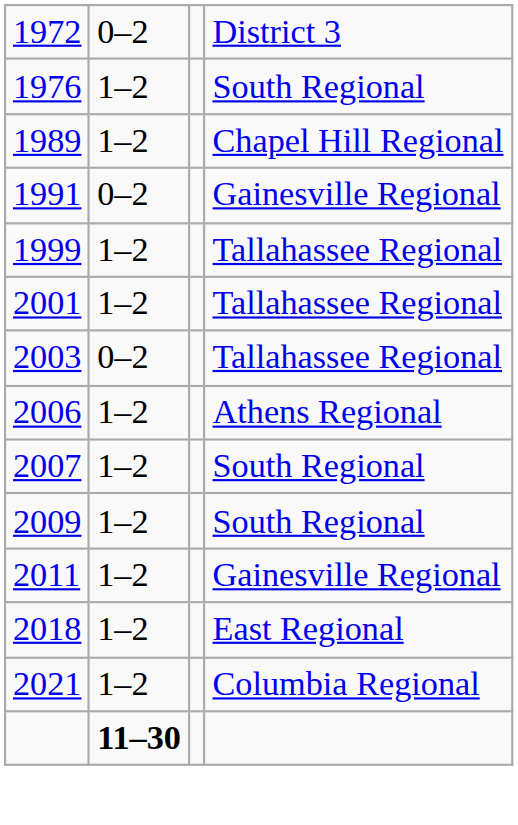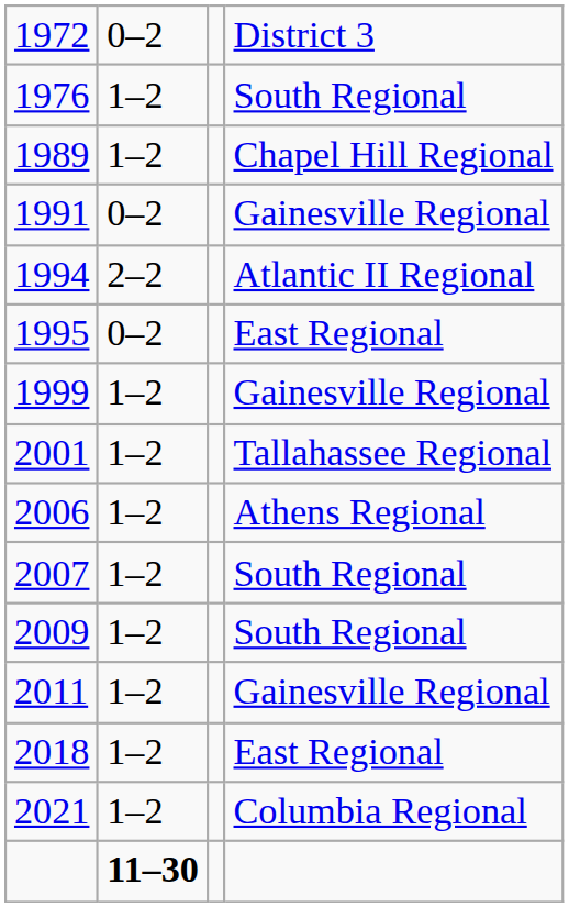 <table class="wikitable">
 <tr>
 <td><a href='#'>1972</a></td>
 <td>0–2</td>
 <td></td>
 <td><a href='#'>District 3</a></td>
 </tr>
 <tr>
 <td><a href='#'>1976</a></td>
 <td>1–2</td>
 <td></td>
 <td><a href='#'>South Regional</a></td>
 </tr>
 <tr>
 <td><a href='#'>1989</a></td>
 <td>1–2</td>
 <td></td>
 <td><a href='#'>Chapel Hill Regional</a></td>
 </tr>
 <tr>
 <td><a href='#'>1991</a></td>
 <td>0–2</td>
 <td></td>
 <td><a href='#'>Gainesville Regional</a></td>
 </tr>
 <tr>
+<td><a href='#'>1994</a></td>
+<td>2–2</td>
+<td></td>
+<td><a href='#'>Atlantic II Regional</a></td>
+</tr>
+<tr>
+<td><a href='#'>1995</a></td>
+<td>0–2</td>
+<td></td>
+<td><a href='#'>East Regional</a></td>
+</tr>
+<tr>
 <td><a href='#'>1999</a></td>
 <td>1–2</td>
 <td></td>
-<td><a href='#'>Tallahassee Regional</a></td>
+<td><a href='#'>Gainesville Regional</a></td>
 </tr>
 <tr>
 <td><a href='#'>2001</a></td>
 <td>1–2</td>
-<td></td>
-<td><a href='#'>Tallahassee Regional</a></td>
-</tr>
-<tr>
-<td><a href='#'>2003</a></td>
-<td>0–2</td>
 <td></td>
 <td><a href='#'>Tallahassee Regional</a></td>
 </tr>
 <tr>
 <td><a href='#'>2006</a></td>
 <td>1–2</td>
 <td></td>
 <td><a href='#'>Athens Regional</a></td>
 </tr>
 <tr>
 <td><a href='#'>2007</a></td>
 <td>1–2</td>
 <td></td>
 <td><a href='#'>South Regional</a></td>
 </tr>
 <tr>
 <td><a href='#'>2009</a></td>
 <td>1–2</td>
 <td></td>
 <td><a href='#'>South Regional</a></td>
 </tr>
 <tr>
 <td><a href='#'>2011</a></td>
 <td>1–2</td>
 <td></td>
 <td><a href='#'>Gainesville Regional</a></td>
 </tr>
 <tr>
 <td><a href='#'>2018</a></td>
 <td>1–2</td>
 <td></td>
 <td><a href='#'>East Regional</a></td>
 </tr>
 <tr>
 <td><a href='#'>2021</a></td>
 <td>1–2</td>
 <td></td>
 <td><a href='#'>Columbia Regional</a></td>
 </tr>
 <tr>
 <td></td>
 <td><strong>11–30</strong></td>
 <td><strong></strong></td>
 <td></td>
 </tr>
 </table>
